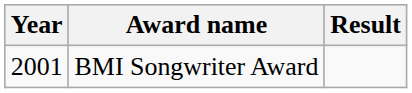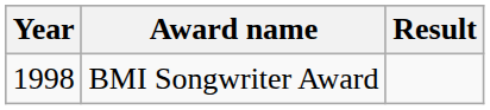 <table class="wikitable">
 <tr>
 <th>Year</th>
 <th>Award name</th>
 <th>Result</th>
 </tr>
 <tr>
-<td>2001</td>
+<td>1998</td>
 <td>BMI Songwriter Award</td>
 <td></td>
 </tr>
 </table>
